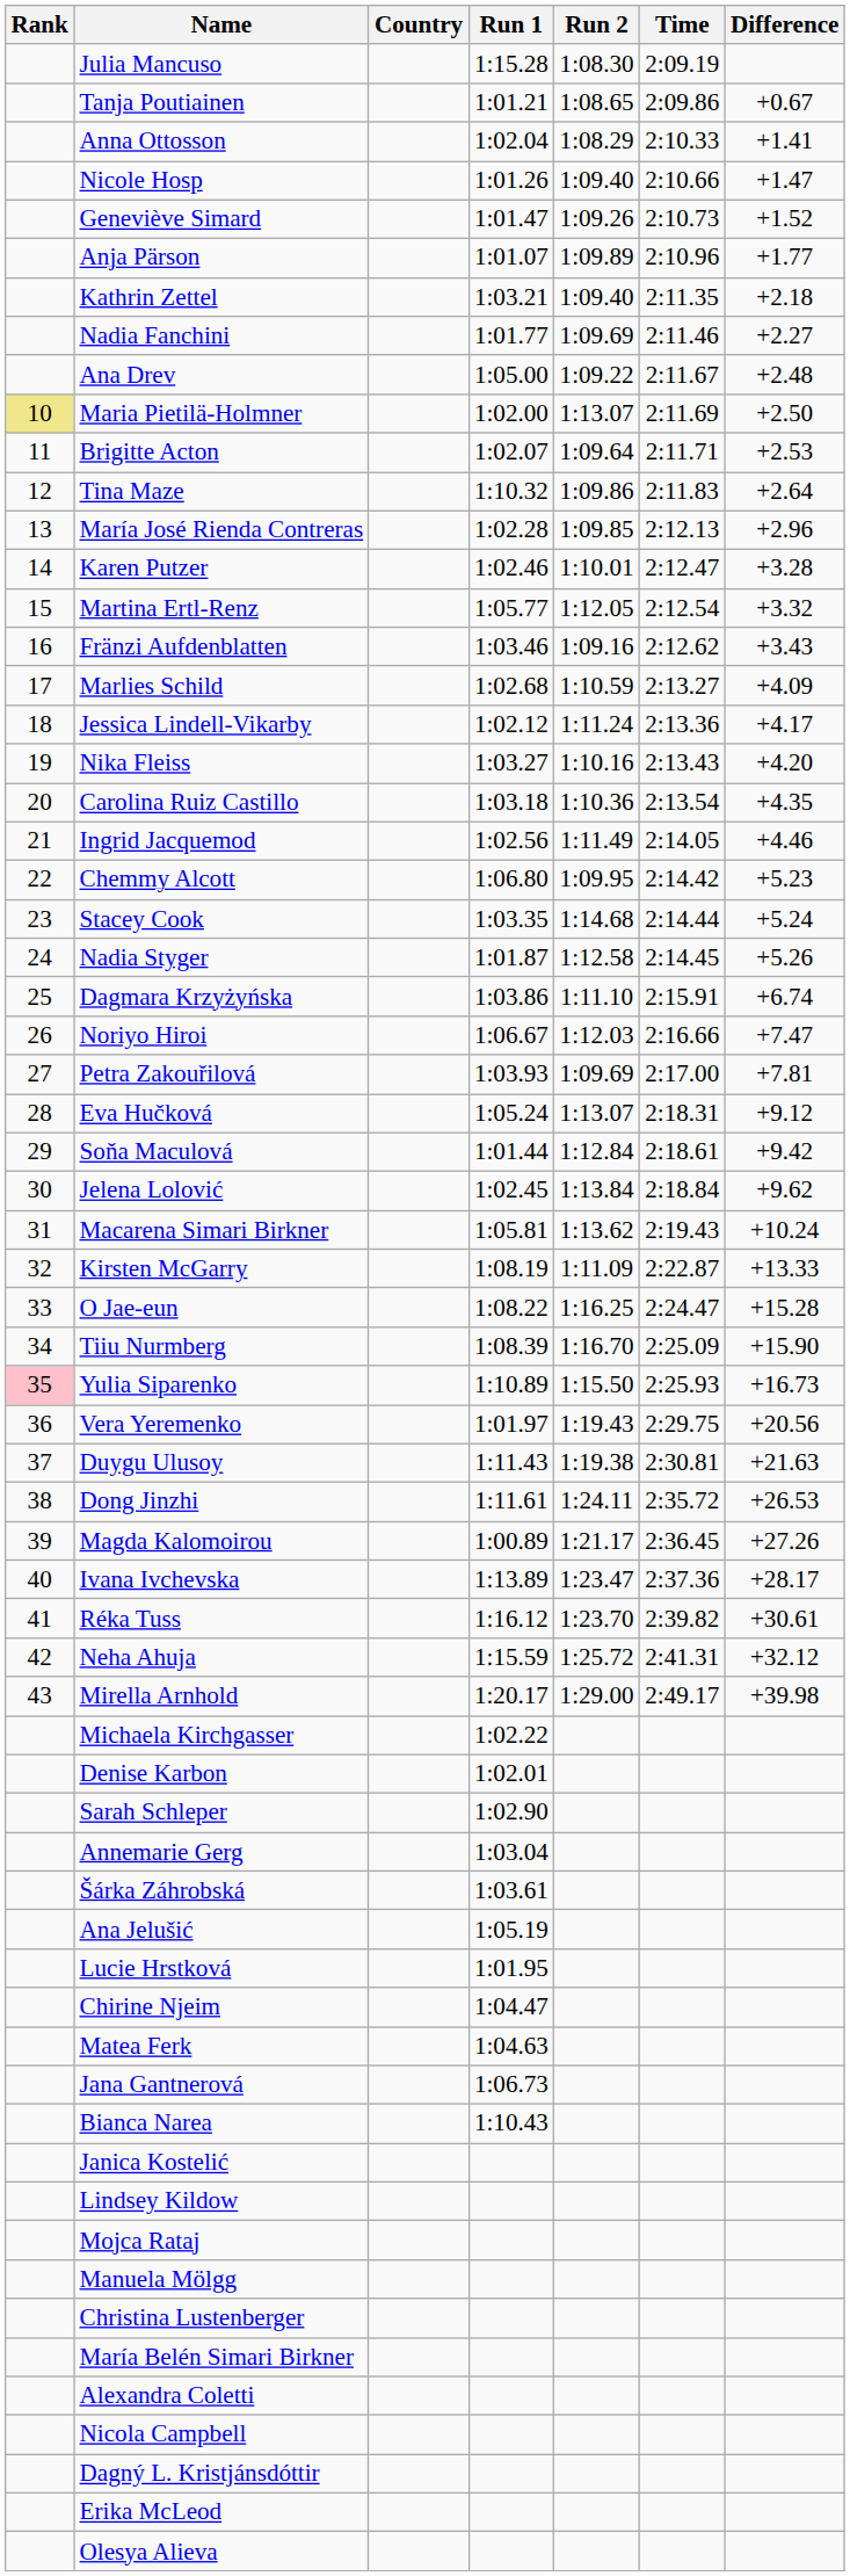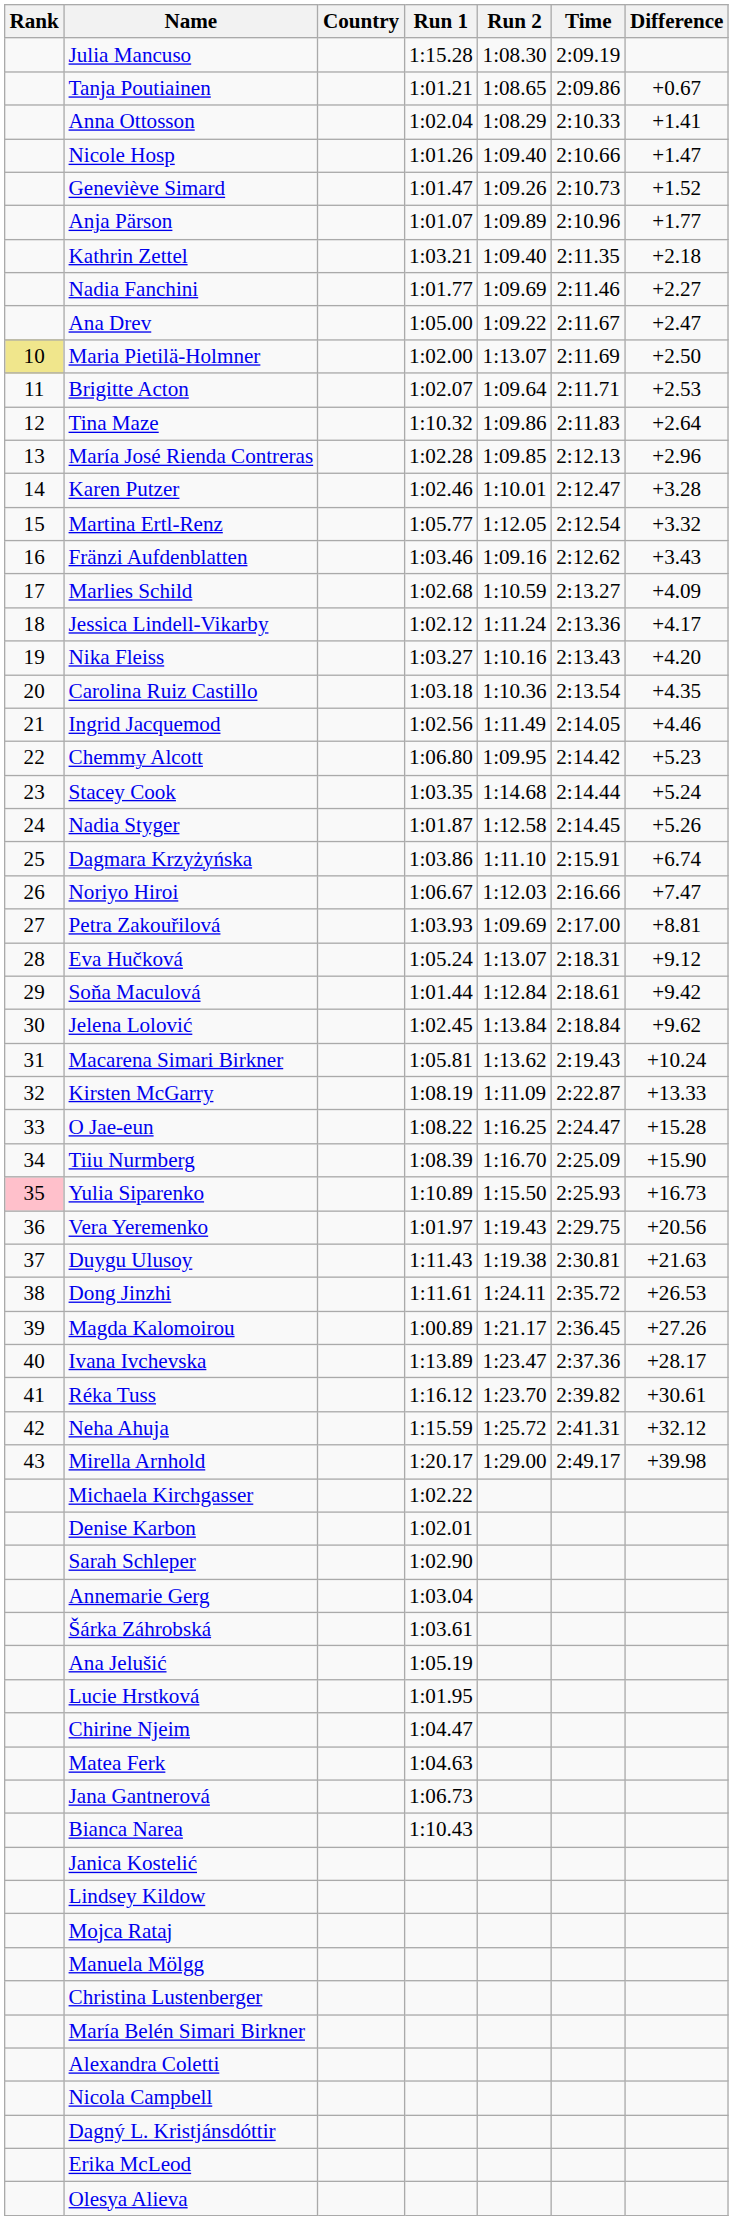 <table class="wikitable sortable" style="text-align:center">
 <tr>
 <th>Rank</th>
 <th>Name</th>
 <th>Country</th>
 <th>Run 1</th>
 <th>Run 2</th>
 <th>Time</th>
 <th>Difference</th>
 </tr>
 <tr>
 <td></td>
 <td align=left><a href='#'>Julia Mancuso</a></td>
 <td align=left></td>
 <td>1:15.28</td>
 <td>1:08.30</td>
 <td>2:09.19</td>
 <td></td>
 </tr>
 <tr>
 <td></td>
 <td align=left><a href='#'>Tanja Poutiainen</a></td>
 <td align=left></td>
 <td>1:01.21</td>
 <td>1:08.65</td>
 <td>2:09.86</td>
 <td>+0.67</td>
 </tr>
 <tr>
 <td></td>
 <td align=left><a href='#'>Anna Ottosson</a></td>
 <td align=left></td>
 <td>1:02.04</td>
 <td>1:08.29</td>
 <td>2:10.33</td>
 <td>+1.41</td>
 </tr>
 <tr>
 <td></td>
 <td align=left><a href='#'>Nicole Hosp</a></td>
 <td align=left></td>
 <td>1:01.26</td>
 <td>1:09.40</td>
 <td>2:10.66</td>
 <td>+1.47</td>
 </tr>
 <tr>
 <td></td>
 <td align=left><a href='#'>Geneviève Simard</a></td>
 <td align=left></td>
 <td>1:01.47</td>
 <td>1:09.26</td>
 <td>2:10.73</td>
 <td>+1.52</td>
 </tr>
 <tr>
 <td></td>
 <td align=left><a href='#'>Anja Pärson</a></td>
 <td align=left></td>
 <td>1:01.07</td>
 <td>1:09.89</td>
 <td>2:10.96</td>
 <td>+1.77</td>
 </tr>
 <tr>
 <td></td>
 <td align=left><a href='#'>Kathrin Zettel</a></td>
 <td align=left></td>
 <td>1:03.21</td>
 <td>1:09.40</td>
 <td>2:11.35</td>
 <td>+2.18</td>
 </tr>
 <tr>
 <td></td>
 <td align=left><a href='#'>Nadia Fanchini</a></td>
 <td align=left></td>
 <td>1:01.77</td>
 <td>1:09.69</td>
 <td>2:11.46</td>
 <td>+2.27</td>
 </tr>
 <tr>
 <td></td>
 <td align=left><a href='#'>Ana Drev</a></td>
 <td align=left></td>
 <td>1:05.00</td>
 <td>1:09.22</td>
 <td>2:11.67</td>
-<td>+2.48</td>
+<td>+2.47</td>
 </tr>
 <tr>
 <td style="background: khaki;">10</td>
 <td align=left><a href='#'>Maria Pietilä-Holmner</a></td>
 <td align=left></td>
 <td>1:02.00</td>
 <td>1:13.07</td>
 <td>2:11.69</td>
 <td>+2.50</td>
 </tr>
 <tr>
 <td>11</td>
 <td align=left><a href='#'>Brigitte Acton</a></td>
 <td align=left></td>
 <td>1:02.07</td>
 <td>1:09.64</td>
 <td>2:11.71</td>
 <td>+2.53</td>
 </tr>
 <tr>
 <td>12</td>
 <td align=left><a href='#'>Tina Maze</a></td>
 <td align=left></td>
 <td>1:10.32</td>
 <td>1:09.86</td>
 <td>2:11.83</td>
 <td>+2.64</td>
 </tr>
 <tr>
 <td>13</td>
 <td align=left><a href='#'>María José Rienda Contreras</a></td>
 <td align=left></td>
 <td>1:02.28</td>
 <td>1:09.85</td>
 <td>2:12.13</td>
 <td>+2.96</td>
 </tr>
 <tr>
 <td>14</td>
 <td align=left><a href='#'>Karen Putzer</a></td>
 <td align=left></td>
 <td>1:02.46</td>
 <td>1:10.01</td>
 <td>2:12.47</td>
 <td>+3.28</td>
 </tr>
 <tr>
 <td>15</td>
 <td align=left><a href='#'>Martina Ertl-Renz</a></td>
 <td align=left></td>
 <td>1:05.77</td>
 <td>1:12.05</td>
 <td>2:12.54</td>
 <td>+3.32</td>
 </tr>
 <tr>
 <td>16</td>
 <td align=left><a href='#'>Fränzi Aufdenblatten</a></td>
 <td align=left></td>
 <td>1:03.46</td>
 <td>1:09.16</td>
 <td>2:12.62</td>
 <td>+3.43</td>
 </tr>
 <tr>
 <td>17</td>
 <td align=left><a href='#'>Marlies Schild</a></td>
 <td align=left></td>
 <td>1:02.68</td>
 <td>1:10.59</td>
 <td>2:13.27</td>
 <td>+4.09</td>
 </tr>
 <tr>
 <td>18</td>
 <td align=left><a href='#'>Jessica Lindell-Vikarby</a></td>
 <td align=left></td>
 <td>1:02.12</td>
 <td>1:11.24</td>
 <td>2:13.36</td>
 <td>+4.17</td>
 </tr>
 <tr>
 <td>19</td>
 <td align=left><a href='#'>Nika Fleiss</a></td>
 <td align=left></td>
 <td>1:03.27</td>
 <td>1:10.16</td>
 <td>2:13.43</td>
 <td>+4.20</td>
 </tr>
 <tr>
 <td>20</td>
 <td align=left><a href='#'>Carolina Ruiz Castillo</a></td>
 <td align=left></td>
 <td>1:03.18</td>
 <td>1:10.36</td>
 <td>2:13.54</td>
 <td>+4.35</td>
 </tr>
 <tr>
 <td>21</td>
 <td align=left><a href='#'>Ingrid Jacquemod</a></td>
 <td align=left></td>
 <td>1:02.56</td>
 <td>1:11.49</td>
 <td>2:14.05</td>
 <td>+4.46</td>
 </tr>
 <tr>
 <td>22</td>
 <td align=left><a href='#'>Chemmy Alcott</a></td>
 <td align=left></td>
 <td>1:06.80</td>
 <td>1:09.95</td>
 <td>2:14.42</td>
 <td>+5.23</td>
 </tr>
 <tr>
 <td>23</td>
 <td align=left><a href='#'>Stacey Cook</a></td>
 <td align=left></td>
 <td>1:03.35</td>
 <td>1:14.68</td>
 <td>2:14.44</td>
 <td>+5.24</td>
 </tr>
 <tr>
 <td>24</td>
 <td align=left><a href='#'>Nadia Styger</a></td>
 <td align=left></td>
 <td>1:01.87</td>
 <td>1:12.58</td>
 <td>2:14.45</td>
 <td>+5.26</td>
 </tr>
 <tr>
 <td>25</td>
 <td align=left><a href='#'>Dagmara Krzyżyńska</a></td>
 <td align=left></td>
 <td>1:03.86</td>
 <td>1:11.10</td>
 <td>2:15.91</td>
 <td>+6.74</td>
 </tr>
 <tr>
 <td>26</td>
 <td align=left><a href='#'>Noriyo Hiroi</a></td>
 <td align=left></td>
 <td>1:06.67</td>
 <td>1:12.03</td>
 <td>2:16.66</td>
 <td>+7.47</td>
 </tr>
 <tr>
 <td>27</td>
 <td align=left><a href='#'>Petra Zakouřilová</a></td>
 <td align=left></td>
 <td>1:03.93</td>
 <td>1:09.69</td>
 <td>2:17.00</td>
-<td>+7.81</td>
+<td>+8.81</td>
 </tr>
 <tr>
 <td>28</td>
 <td align=left><a href='#'>Eva Hučková</a></td>
 <td align=left></td>
 <td>1:05.24</td>
 <td>1:13.07</td>
 <td>2:18.31</td>
 <td>+9.12</td>
 </tr>
 <tr>
 <td>29</td>
 <td align=left><a href='#'>Soňa Maculová</a></td>
 <td align=left></td>
 <td>1:01.44</td>
 <td>1:12.84</td>
 <td>2:18.61</td>
 <td>+9.42</td>
 </tr>
 <tr>
 <td>30</td>
 <td align=left><a href='#'>Jelena Lolović</a></td>
 <td align=left></td>
 <td>1:02.45</td>
 <td>1:13.84</td>
 <td>2:18.84</td>
 <td>+9.62</td>
 </tr>
 <tr>
 <td>31</td>
 <td align=left><a href='#'>Macarena Simari Birkner</a></td>
 <td align=left></td>
 <td>1:05.81</td>
 <td>1:13.62</td>
 <td>2:19.43</td>
 <td>+10.24</td>
 </tr>
 <tr>
 <td>32</td>
 <td align=left><a href='#'>Kirsten McGarry</a></td>
 <td align=left></td>
 <td>1:08.19</td>
 <td>1:11.09</td>
 <td>2:22.87</td>
 <td>+13.33</td>
 </tr>
 <tr>
 <td>33</td>
 <td align=left><a href='#'>O Jae-eun</a></td>
 <td align=left></td>
 <td>1:08.22</td>
 <td>1:16.25</td>
 <td>2:24.47</td>
 <td>+15.28</td>
 </tr>
 <tr>
 <td>34</td>
 <td align=left><a href='#'>Tiiu Nurmberg</a></td>
 <td align=left></td>
 <td>1:08.39</td>
 <td>1:16.70</td>
 <td>2:25.09</td>
 <td>+15.90</td>
 </tr>
 <tr>
 <td style="background: pink;">35</td>
 <td align=left><a href='#'>Yulia Siparenko</a></td>
 <td align=left></td>
 <td>1:10.89</td>
 <td>1:15.50</td>
 <td>2:25.93</td>
 <td>+16.73</td>
 </tr>
 <tr>
 <td>36</td>
 <td align=left><a href='#'>Vera Yeremenko</a></td>
 <td align=left></td>
 <td>1:01.97</td>
 <td>1:19.43</td>
 <td>2:29.75</td>
 <td>+20.56</td>
 </tr>
 <tr>
 <td>37</td>
 <td align=left><a href='#'>Duygu Ulusoy</a></td>
 <td align=left></td>
 <td>1:11.43</td>
 <td>1:19.38</td>
 <td>2:30.81</td>
 <td>+21.63</td>
 </tr>
 <tr>
 <td>38</td>
 <td align=left><a href='#'>Dong Jinzhi</a></td>
 <td align=left></td>
 <td>1:11.61</td>
 <td>1:24.11</td>
 <td>2:35.72</td>
 <td>+26.53</td>
 </tr>
 <tr>
 <td>39</td>
 <td align=left><a href='#'>Magda Kalomoirou</a></td>
 <td align=left></td>
 <td>1:00.89</td>
 <td>1:21.17</td>
 <td>2:36.45</td>
 <td>+27.26</td>
 </tr>
 <tr>
 <td>40</td>
 <td align=left><a href='#'>Ivana Ivchevska</a></td>
 <td align=left></td>
 <td>1:13.89</td>
 <td>1:23.47</td>
 <td>2:37.36</td>
 <td>+28.17</td>
 </tr>
 <tr>
 <td>41</td>
 <td align=left><a href='#'>Réka Tuss</a></td>
 <td align=left></td>
 <td>1:16.12</td>
 <td>1:23.70</td>
 <td>2:39.82</td>
 <td>+30.61</td>
 </tr>
 <tr>
 <td>42</td>
 <td align=left><a href='#'>Neha Ahuja</a></td>
 <td align=left></td>
 <td>1:15.59</td>
 <td>1:25.72</td>
 <td>2:41.31</td>
 <td>+32.12</td>
 </tr>
 <tr>
 <td>43</td>
 <td align=left><a href='#'>Mirella Arnhold</a></td>
 <td align=left></td>
 <td>1:20.17</td>
 <td>1:29.00</td>
 <td>2:49.17</td>
 <td>+39.98</td>
 </tr>
 <tr>
 <td></td>
 <td align=left><a href='#'>Michaela Kirchgasser</a></td>
 <td align=left></td>
 <td>1:02.22</td>
 <td></td>
 <td></td>
 <td></td>
 </tr>
 <tr>
 <td></td>
 <td align=left><a href='#'>Denise Karbon</a></td>
 <td align=left></td>
 <td>1:02.01</td>
 <td></td>
 <td></td>
 <td></td>
 </tr>
 <tr>
 <td></td>
 <td align=left><a href='#'>Sarah Schleper</a></td>
 <td align=left></td>
 <td>1:02.90</td>
 <td></td>
 <td></td>
 <td></td>
 </tr>
 <tr>
 <td></td>
 <td align=left><a href='#'>Annemarie Gerg</a></td>
 <td align=left></td>
 <td>1:03.04</td>
 <td></td>
 <td></td>
 <td></td>
 </tr>
 <tr>
 <td></td>
 <td align=left><a href='#'>Šárka Záhrobská</a></td>
 <td align=left></td>
 <td>1:03.61</td>
 <td></td>
 <td></td>
 <td></td>
 </tr>
 <tr>
 <td></td>
 <td align=left><a href='#'>Ana Jelušić</a></td>
 <td align=left></td>
 <td>1:05.19</td>
 <td></td>
 <td></td>
 <td></td>
 </tr>
 <tr>
 <td></td>
 <td align=left><a href='#'>Lucie Hrstková</a></td>
 <td align=left></td>
 <td>1:01.95</td>
 <td></td>
 <td></td>
 <td></td>
 </tr>
 <tr>
 <td></td>
 <td align=left><a href='#'>Chirine Njeim</a></td>
 <td align=left></td>
 <td>1:04.47</td>
 <td></td>
 <td></td>
 <td></td>
 </tr>
 <tr>
 <td></td>
 <td align=left><a href='#'>Matea Ferk</a></td>
 <td align=left></td>
 <td>1:04.63</td>
 <td></td>
 <td></td>
 <td></td>
 </tr>
 <tr>
 <td></td>
 <td align=left><a href='#'>Jana Gantnerová</a></td>
 <td align=left></td>
 <td>1:06.73</td>
 <td></td>
 <td></td>
 <td></td>
 </tr>
 <tr>
 <td></td>
 <td align=left><a href='#'>Bianca Narea</a></td>
 <td align=left></td>
 <td>1:10.43</td>
 <td></td>
 <td></td>
 <td></td>
 </tr>
 <tr>
 <td></td>
 <td align=left><a href='#'>Janica Kostelić</a></td>
 <td align=left></td>
 <td></td>
 <td></td>
 <td></td>
 <td></td>
 </tr>
 <tr>
 <td></td>
 <td align=left><a href='#'>Lindsey Kildow</a></td>
 <td align=left></td>
 <td></td>
 <td></td>
 <td></td>
 <td></td>
 </tr>
 <tr>
 <td></td>
 <td align=left><a href='#'>Mojca Rataj</a></td>
 <td align=left></td>
 <td></td>
 <td></td>
 <td></td>
 <td></td>
 </tr>
 <tr>
 <td></td>
 <td align=left><a href='#'>Manuela Mölgg</a></td>
 <td align=left></td>
 <td></td>
 <td></td>
 <td></td>
 <td></td>
 </tr>
 <tr>
 <td></td>
 <td align=left><a href='#'>Christina Lustenberger</a></td>
 <td align=left></td>
 <td></td>
 <td></td>
 <td></td>
 <td></td>
 </tr>
 <tr>
 <td></td>
 <td align=left><a href='#'>María Belén Simari Birkner</a></td>
 <td align=left></td>
 <td></td>
 <td></td>
 <td></td>
 <td></td>
 </tr>
 <tr>
 <td></td>
 <td align=left><a href='#'>Alexandra Coletti</a></td>
 <td align=left></td>
 <td></td>
 <td></td>
 <td></td>
 <td></td>
 </tr>
 <tr>
 <td></td>
 <td align=left><a href='#'>Nicola Campbell</a></td>
 <td align=left></td>
 <td></td>
 <td></td>
 <td></td>
 <td></td>
 </tr>
 <tr>
 <td></td>
 <td align=left><a href='#'>Dagný L. Kristjánsdóttir</a></td>
 <td align=left></td>
 <td></td>
 <td></td>
 <td></td>
 <td></td>
 </tr>
 <tr>
 <td></td>
 <td align=left><a href='#'>Erika McLeod</a></td>
 <td align=left></td>
 <td></td>
 <td></td>
 <td></td>
 <td></td>
 </tr>
 <tr>
 <td></td>
 <td align=left><a href='#'>Olesya Alieva</a></td>
 <td align=left></td>
 <td></td>
 <td></td>
 <td></td>
 <td></td>
 </tr>
 </table>
